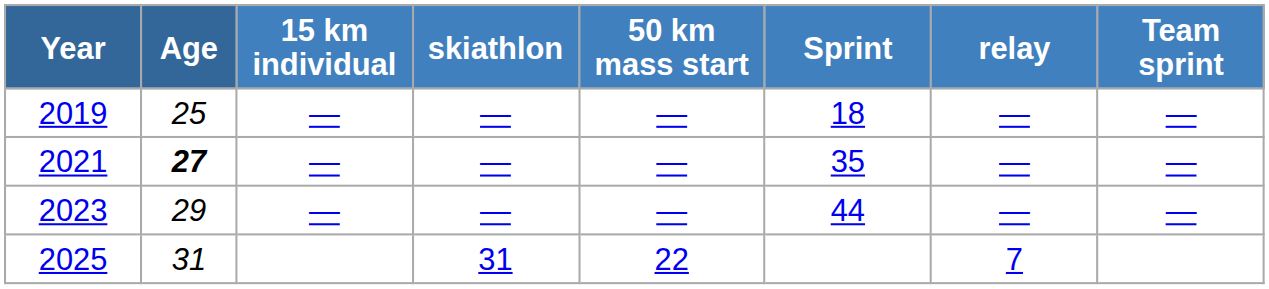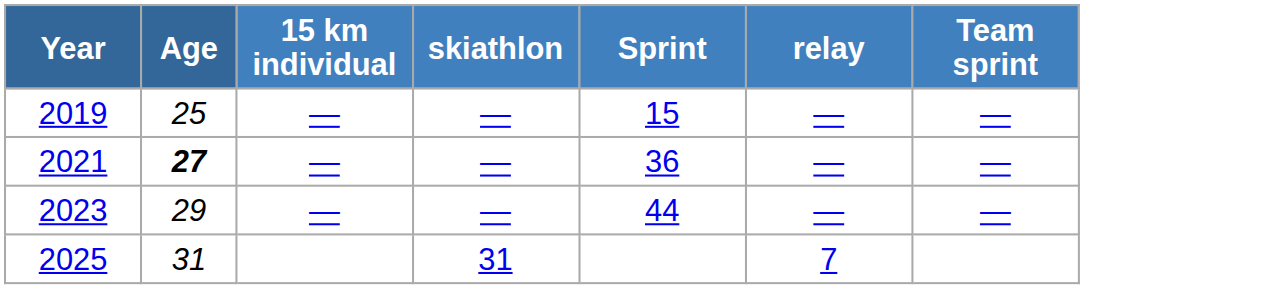 <table class="wikitable" style="font-size:95%; text-align:center; border:grey solid 1px; border-collapse:collapse; background:#ffffff;">
 <tr>
 <th style="background-color:#369; color:white; width:60px;"> Year </th>
 <th style="background-color:#369; color:white; width:40px;"> Age </th>
 <th style="background-color:#4180be; color:white; width:75px;"> 15 km <br> individual </th>
 <th style="background-color:#4180be; color:white; width:75px;"> skiathlon </th>
-<th style="background-color:#4180be; color:white; width:75px;"> 50 km <br> mass start </th>
 <th style="background-color:#4180be; color:white; width:75px;"> Sprint </th>
 <th style="background-color:#4180be; color:white; width:75px;"> relay </th>
 <th style="background-color:#4180be; color:white; width:75px;"> Team <br> sprint </th>
 </tr>
 <tr>
 <td><a href='#'>2019</a></td>
 <td><em>25</em></td>
 <td><a href='#'>—</a></td>
 <td><a href='#'>—</a></td>
-<td><a href='#'>—</a></td>
-<td><a href='#'>18</a></td>
+<td><a href='#'>15</a></td>
 <td><a href='#'>—</a></td>
 <td><a href='#'>—</a></td>
 </tr>
 <tr>
 <td><a href='#'>2021</a></td>
 <td><strong><em>27</em></strong></td>
 <td><a href='#'>—</a></td>
 <td><a href='#'>—</a></td>
-<td><a href='#'>—</a></td>
-<td><a href='#'>35</a></td>
+<td><a href='#'>36</a></td>
 <td><a href='#'>—</a></td>
 <td><a href='#'>—</a></td>
 </tr>
 <tr>
 <td><a href='#'>2023</a></td>
 <td><em>29</em></td>
-<td><a href='#'>—</a></td>
 <td><a href='#'>—</a></td>
 <td><a href='#'>—</a></td>
 <td><a href='#'>44</a></td>
 <td><a href='#'>—</a></td>
 <td><a href='#'>—</a></td>
 </tr>
 <tr>
 <td><a href='#'>2025</a></td>
 <td><em>31</em></td>
 <td></td>
 <td><a href='#'>31</a></td>
-<td><a href='#'>22</a></td>
 <td></td>
 <td><a href='#'>7</a></td>
 <td></td>
 </tr>
 </table>
